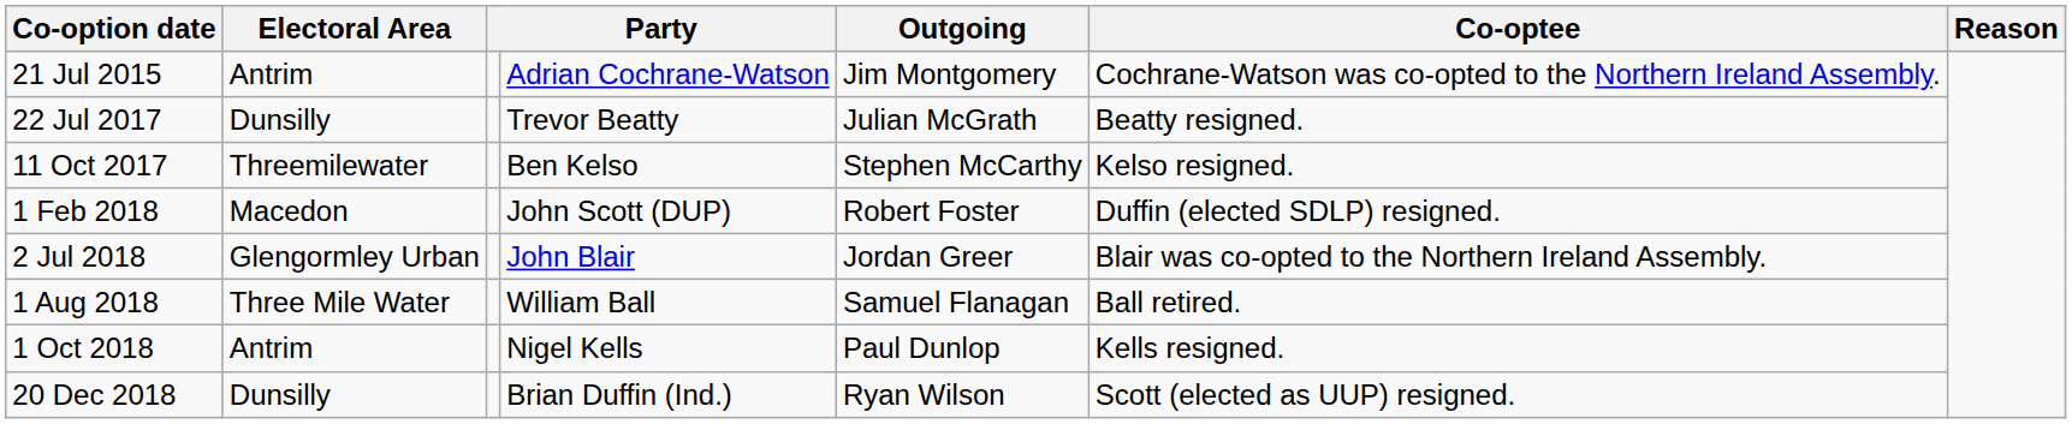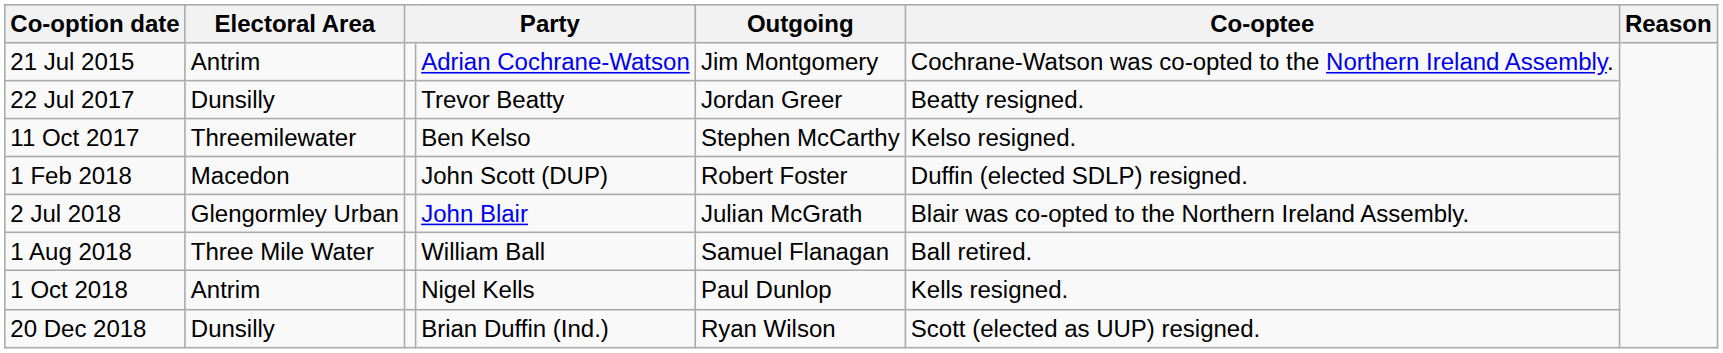 <table class="wikitable" style="font-size: 95%;">
 <tr>
 <th>Co-option date</th>
 <th>Electoral Area</th>
 <th colspan=2>Party</th>
 <th>Outgoing</th>
 <th>Co-optee</th>
 <th>Reason</th>
 </tr>
 <tr>
 <td>21 Jul 2015</td>
 <td>Antrim</td>
 <td></td>
 <td><a href='#'>Adrian Cochrane-Watson</a></td>
 <td>Jim Montgomery</td>
 <td>Cochrane-Watson was co-opted to the <a href='#'>Northern Ireland Assembly</a>.</td>
 </tr>
 <tr>
 <td>22 Jul 2017</td>
 <td>Dunsilly</td>
 <td></td>
 <td>Trevor Beatty</td>
-<td>Julian McGrath</td>
+<td>Jordan Greer</td>
 <td>Beatty resigned.</td>
 </tr>
 <tr>
 <td>11 Oct 2017</td>
 <td>Threemilewater</td>
 <td></td>
 <td>Ben Kelso</td>
 <td>Stephen McCarthy</td>
 <td>Kelso resigned.</td>
 </tr>
 <tr>
 <td>1 Feb 2018</td>
 <td>Macedon</td>
 <td></td>
 <td>John Scott (DUP)</td>
 <td>Robert Foster</td>
 <td>Duffin (elected SDLP) resigned.</td>
 </tr>
 <tr>
 <td>2 Jul 2018</td>
 <td>Glengormley Urban</td>
 <td></td>
 <td><a href='#'>John Blair</a></td>
-<td>Jordan Greer</td>
+<td>Julian McGrath</td>
 <td>Blair was co-opted to the Northern Ireland Assembly.</td>
 </tr>
 <tr>
 <td>1 Aug 2018</td>
 <td>Three Mile Water</td>
 <td></td>
 <td>William Ball</td>
 <td>Samuel Flanagan</td>
 <td>Ball retired.</td>
 </tr>
 <tr>
 <td>1 Oct 2018</td>
 <td>Antrim</td>
 <td></td>
 <td>Nigel Kells</td>
 <td>Paul Dunlop</td>
 <td>Kells resigned.</td>
 </tr>
 <tr>
 <td>20 Dec 2018</td>
 <td>Dunsilly</td>
 <td></td>
 <td>Brian Duffin (Ind.)</td>
 <td>Ryan Wilson</td>
 <td>Scott (elected as UUP) resigned.</td>
 </tr>
 </table>
